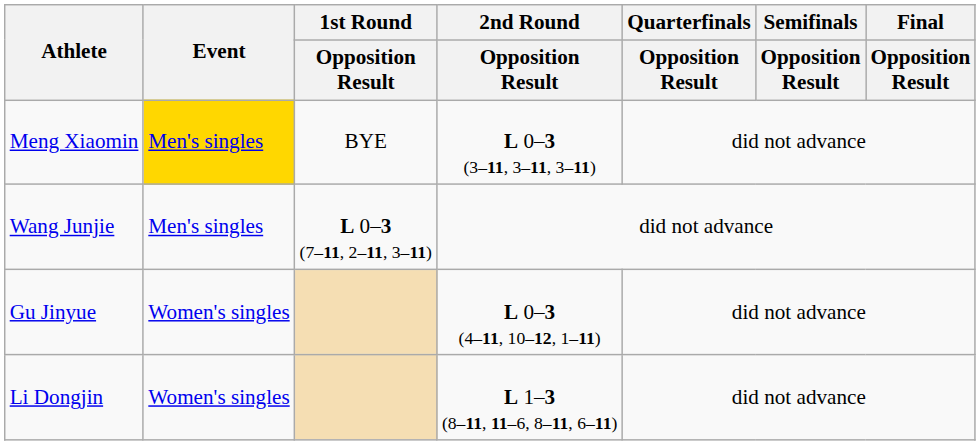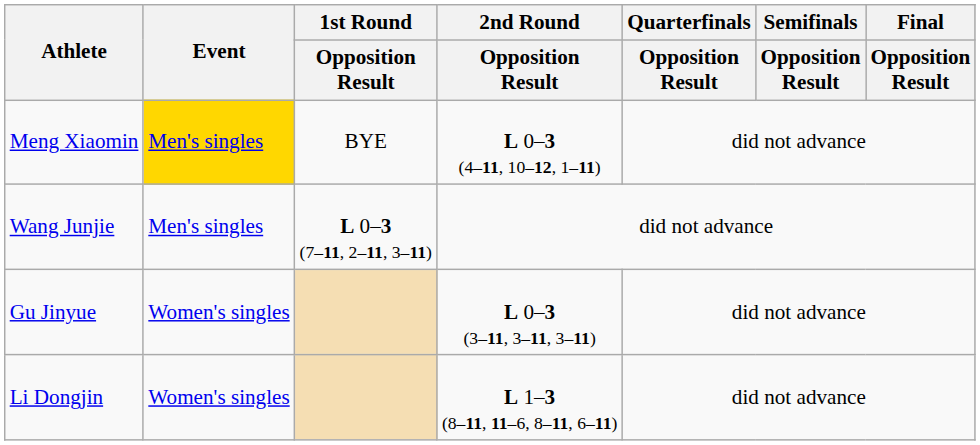 <table class="wikitable" style="font-size:90%;">
 <tr>
 <th rowspan=2>Athlete</th>
 <th rowspan=2>Event</th>
 <th>1st Round</th>
 <th>2nd Round</th>
 <th>Quarterfinals</th>
 <th>Semifinals</th>
 <th>Final</th>
 </tr>
 <tr>
 <th>Opposition<br>Result</th>
 <th>Opposition<br>Result</th>
 <th>Opposition<br>Result</th>
 <th>Opposition<br>Result</th>
 <th>Opposition<br>Result</th>
 </tr>
 <tr>
 <td><a href='#'>Meng Xiaomin</a></td>
 <td style="background: gold;"><a href='#'>Men's singles</a></td>
 <td align=center>BYE</td>
-<td align=center><br><strong>L</strong> 0–<strong>3</strong><br><small>(3–<strong>11</strong>, 3–<strong>11</strong>, 3–<strong>11</strong>)</small></td>
+<td align=center><br><strong>L</strong> 0–<strong>3</strong><br><small>(4–<strong>11</strong>, 10–<strong>12</strong>, 1–<strong>11</strong>)</small></td>
 <td style="text-align:center;" colspan="7">did not advance</td>
 </tr>
 <tr>
 <td><a href='#'>Wang Junjie</a></td>
 <td><a href='#'>Men's singles</a></td>
 <td align=center><br><strong>L</strong> 0–<strong>3</strong><br><small>(7–<strong>11</strong>, 2–<strong>11</strong>, 3–<strong>11</strong>)</small></td>
 <td style="text-align:center;" colspan="7">did not advance</td>
 </tr>
 <tr>
 <td><a href='#'>Gu Jinyue</a></td>
 <td><a href='#'>Women's singles</a></td>
 <td style="text-align:center; background:wheat;"></td>
-<td align=center><br><strong>L</strong> 0–<strong>3</strong><br><small>(4–<strong>11</strong>, 10–<strong>12</strong>, 1–<strong>11</strong>)</small></td>
+<td align=center><br><strong>L</strong> 0–<strong>3</strong><br><small>(3–<strong>11</strong>, 3–<strong>11</strong>, 3–<strong>11</strong>)</small></td>
 <td style="text-align:center;" colspan="7">did not advance</td>
 </tr>
 <tr>
 <td><a href='#'>Li Dongjin</a></td>
 <td><a href='#'>Women's singles</a></td>
 <td style="text-align:center; background:wheat;"></td>
 <td align=center><br><strong>L</strong> 1–<strong>3</strong><br><small>(8–<strong>11</strong>, <strong>11</strong>–6, 8–<strong>11</strong>, 6–<strong>11</strong>)</small></td>
 <td style="text-align:center;" colspan="7">did not advance</td>
 </tr>
 </table>
